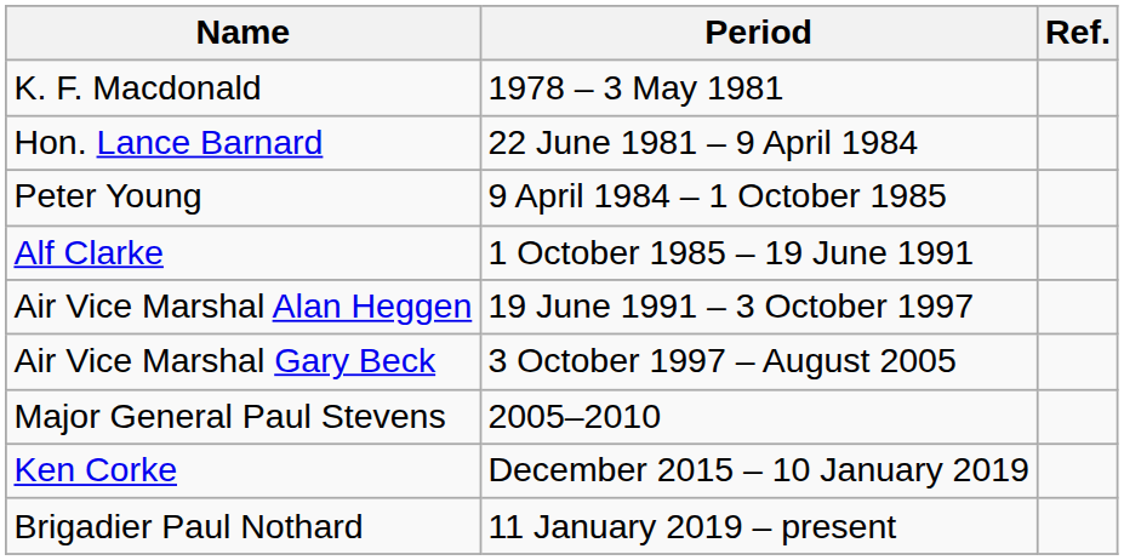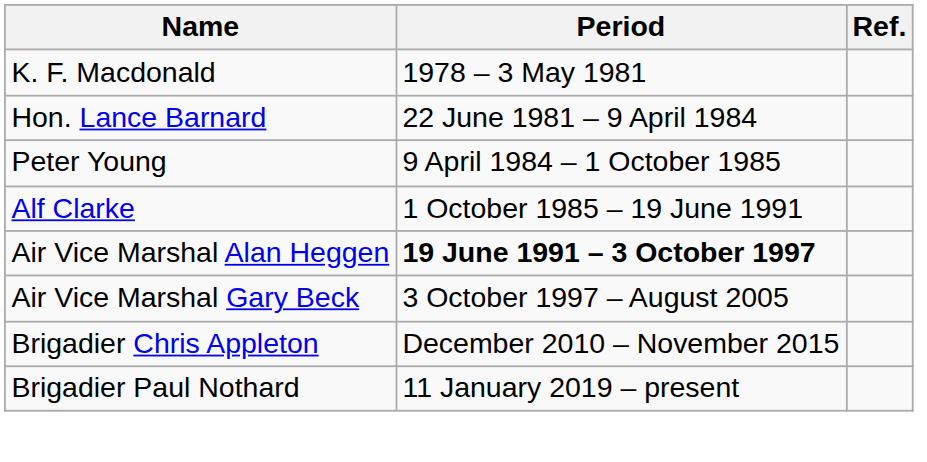 <table class="wikitable">
 <tr>
 <th>Name</th>
 <th>Period</th>
 <th>Ref.</th>
 </tr>
 <tr>
 <td>K. F. Macdonald</td>
 <td>1978 – 3 May 1981</td>
 <td></td>
 </tr>
 <tr>
 <td>Hon. <a href='#'>Lance Barnard</a> </td>
 <td>22 June 1981 – 9 April 1984</td>
 <td></td>
 </tr>
 <tr>
 <td>Peter Young</td>
 <td>9 April 1984 – 1 October 1985</td>
 <td></td>
 </tr>
 <tr>
 <td><a href='#'>Alf Clarke</a> </td>
 <td>1 October 1985 – 19 June 1991</td>
 <td></td>
 </tr>
 <tr>
 <td>Air Vice Marshal <a href='#'>Alan Heggen</a> </td>
-<td>19 June 1991 – 3 October 1997</td>
+<td><strong>19 June 1991 – 3 October 1997</strong></td>
 <td></td>
 </tr>
 <tr>
 <td>Air Vice Marshal <a href='#'>Gary Beck</a> </td>
 <td>3 October 1997 – August 2005</td>
 <td></td>
 </tr>
 <tr>
-<td>Major General Paul Stevens </td>
-<td>2005–2010</td>
-<td></td>
-</tr>
-<tr>
-<td><a href='#'>Ken Corke</a></td>
-<td>December 2015 – 10 January 2019</td>
+<td>Brigadier <a href='#'>Chris Appleton</a> </td>
+<td>December 2010 – November 2015</td>
 <td></td>
 </tr>
 <tr>
 <td>Brigadier Paul Nothard </td>
 <td>11 January 2019 – present</td>
 <td></td>
 </tr>
 </table>
